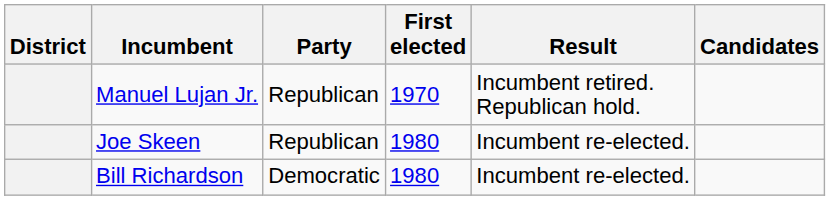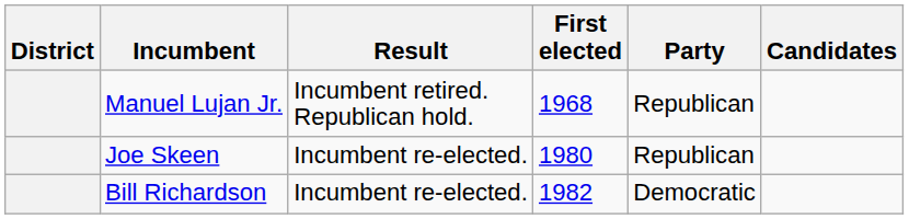 <table class=wikitable>
 <tr valign=bottom>
 <th>District</th>
 <th>Incumbent</th>
+<th>Result</th>
+<th>First<br>elected</th>
 <th>Party</th>
-<th>First<br>elected</th>
-<th>Result</th>
 <th>Candidates</th>
 </tr>
 <tr>
 <th></th>
 <td><a href='#'>Manuel Lujan Jr.</a></td>
+<td>Incumbent retired.<br>Republican hold.</td>
+<td><a href='#'>1968</a></td>
 <td>Republican</td>
-<td><a href='#'>1970</a></td>
-<td>Incumbent retired.<br>Republican hold.</td>
 <td nowrap></td>
 </tr>
 <tr>
 <th></th>
 <td><a href='#'>Joe Skeen</a></td>
+<td>Incumbent re-elected.</td>
+<td><a href='#'>1980</a></td>
 <td>Republican</td>
-<td><a href='#'>1980</a></td>
-<td>Incumbent re-elected.</td>
 <td nowrap></td>
 </tr>
 <tr>
 <th></th>
 <td><a href='#'>Bill Richardson</a></td>
+<td>Incumbent re-elected.</td>
+<td><a href='#'>1982</a></td>
 <td>Democratic</td>
-<td><a href='#'>1980</a></td>
-<td>Incumbent re-elected.</td>
 <td nowrap></td>
 </tr>
 </table>
